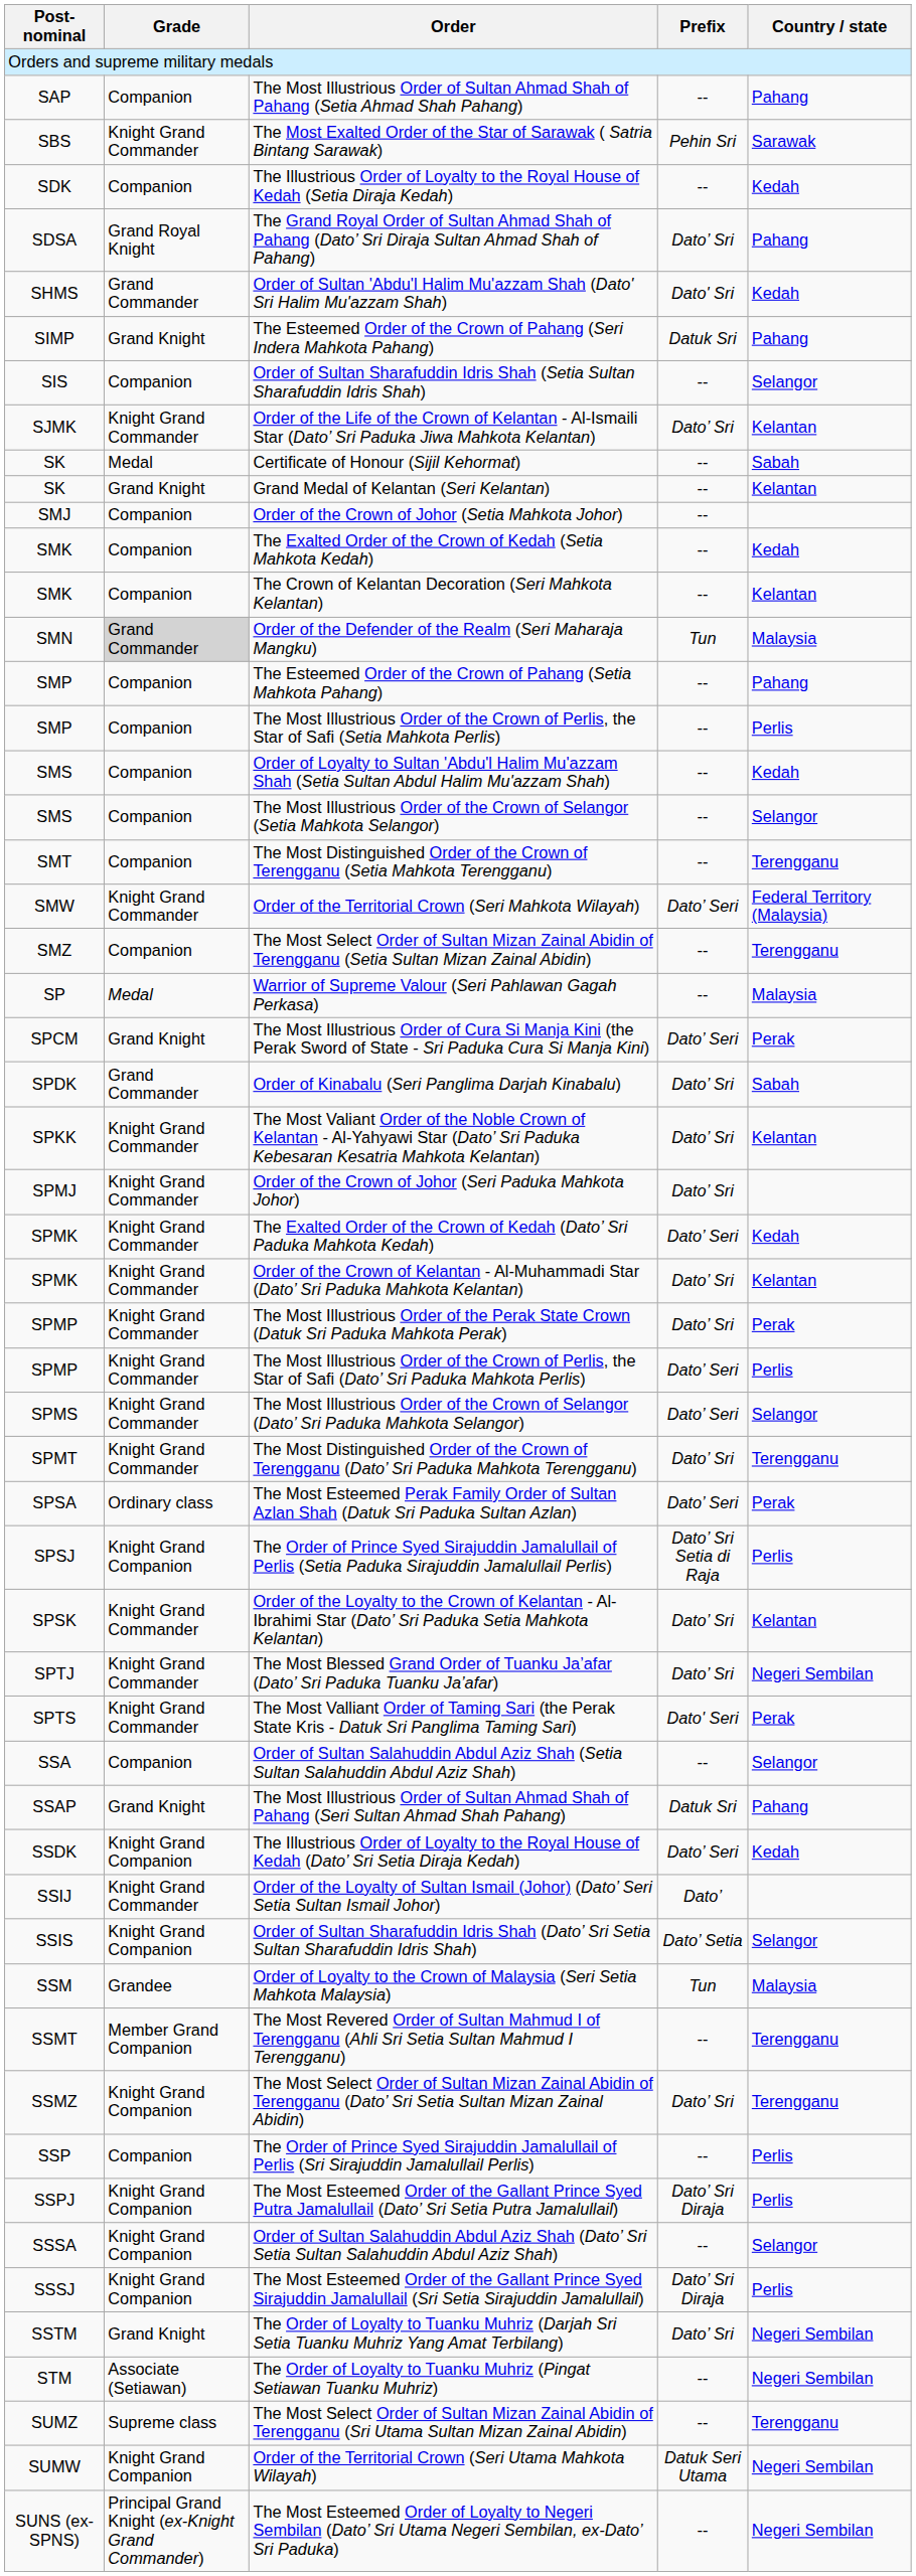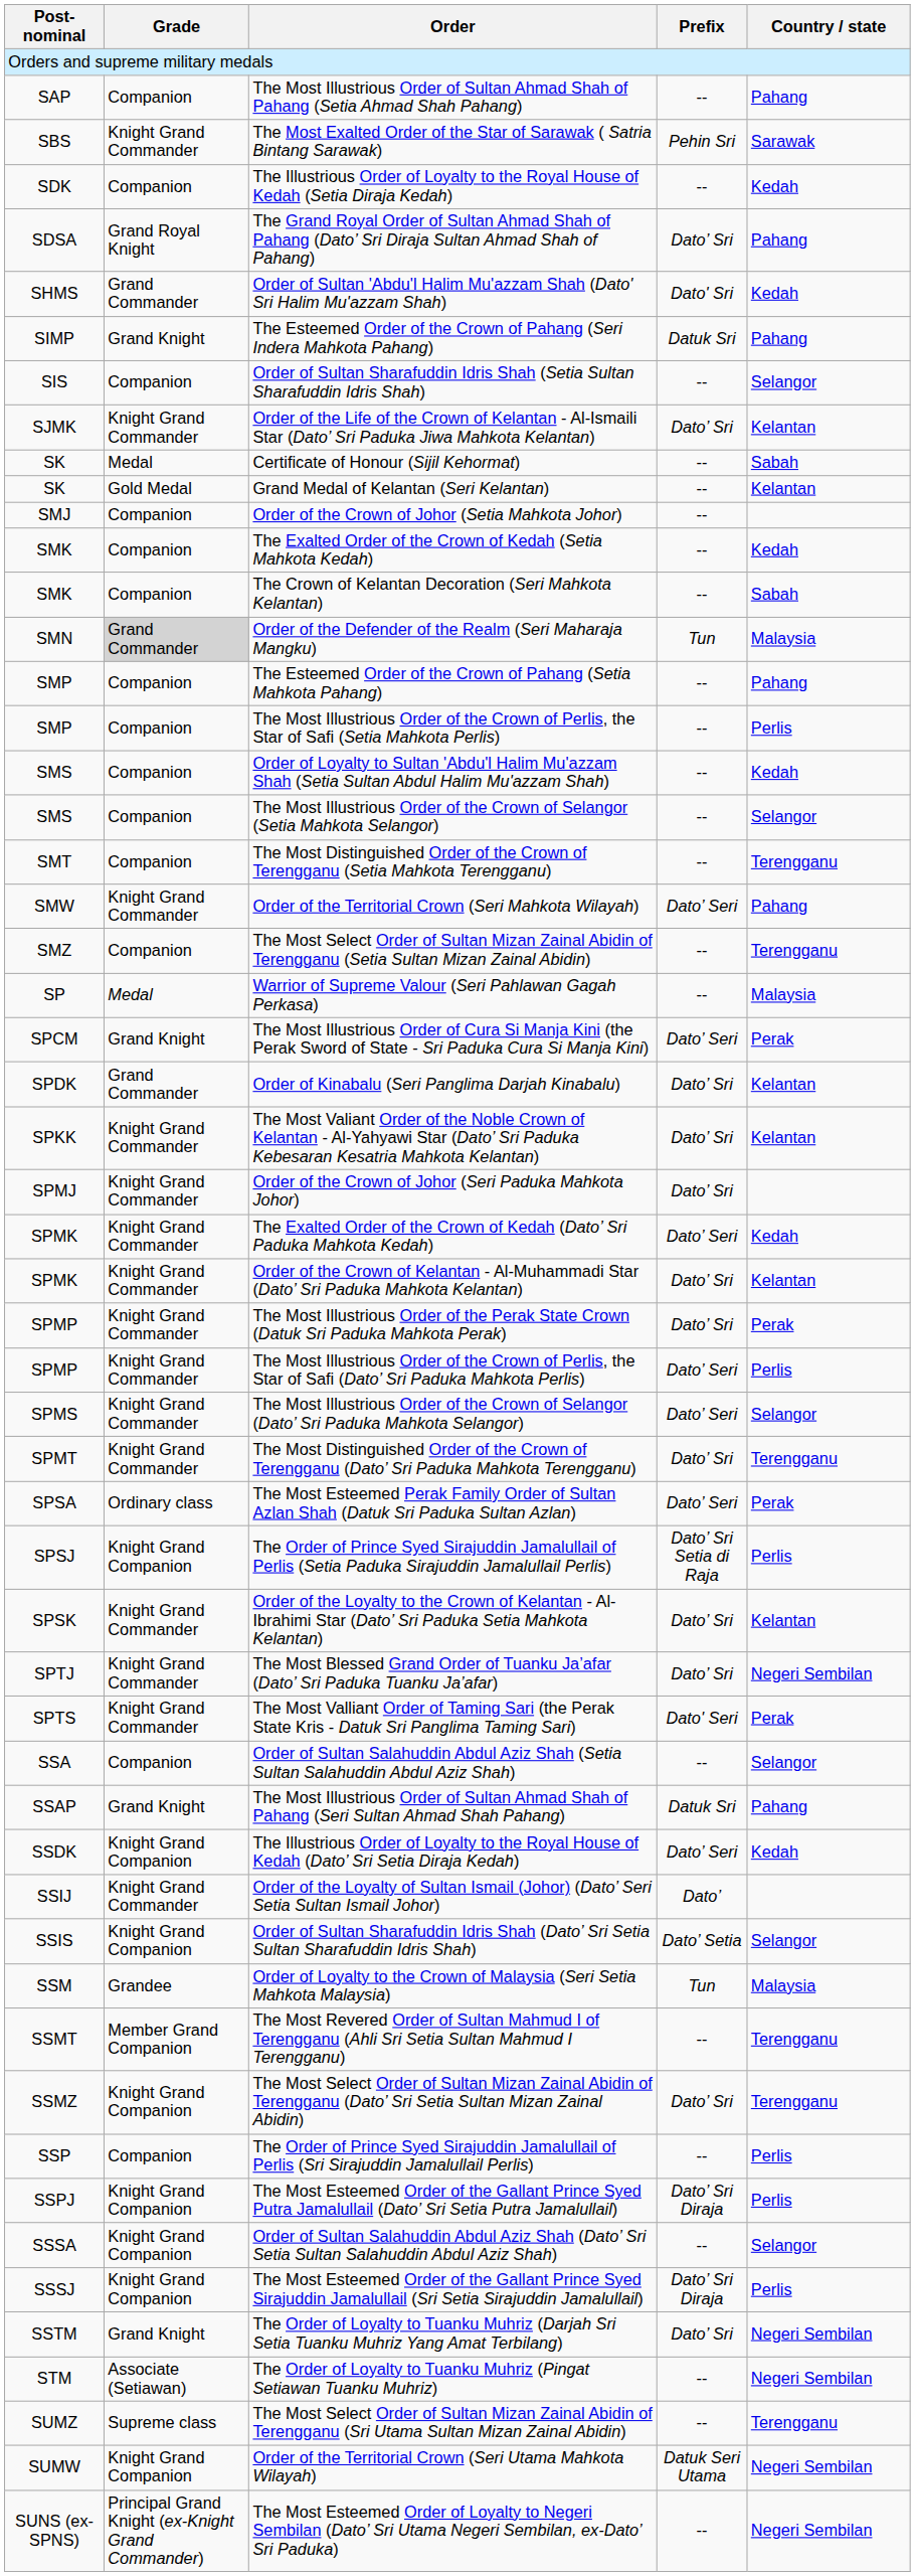 <table class="wikitable" width=100%>
 <tr>
 <th width=11%>Post-nominal</th>
 <th width=16%>Grade</th>
 <th>Order</th>
 <th width=10%>Prefix</th>
 <th width=18%>Country / state</th>
 </tr>
 <tr>
 <td colspan=5 style="background-color:#cceeff">Orders and supreme military medals</td>
 </tr>
 <tr>
 <td align=center>SAP</td>
 <td>Companion</td>
 <td>The Most Illustrious <a href='#'>Order of Sultan Ahmad Shah of Pahang</a> (<em>Setia Ahmad Shah Pahang</em>)</td>
 <td align=center>--</td>
 <td> <a href='#'>Pahang</a></td>
 </tr>
 <tr>
 <td align=center>SBS</td>
 <td>Knight Grand Commander</td>
 <td>The <a href='#'>Most Exalted Order of the Star of Sarawak</a> ( <em>Satria Bintang Sarawak</em>)</td>
 <td align=center><em>Pehin Sri</em></td>
 <td> <a href='#'>Sarawak</a></td>
 </tr>
 <tr>
 <td align=center>SDK</td>
 <td>Companion</td>
 <td>The Illustrious <a href='#'>Order of Loyalty to the Royal House of Kedah</a> (<em>Setia Diraja Kedah</em>)</td>
 <td align=center>--</td>
 <td> <a href='#'>Kedah</a></td>
 </tr>
 <tr>
 <td align=center>SDSA</td>
 <td>Grand Royal Knight</td>
 <td>The <a href='#'>Grand Royal Order of Sultan Ahmad Shah of Pahang</a> (<em>Dato’ Sri Diraja Sultan Ahmad Shah of Pahang</em>)</td>
 <td align=center><em>Dato’ Sri</em></td>
 <td> <a href='#'>Pahang</a></td>
 </tr>
 <tr>
 <td align=center>SHMS</td>
 <td>Grand Commander</td>
 <td><a href='#'>Order of Sultan 'Abdu'l Halim Mu'azzam Shah</a> (<em>Dato' Sri Halim Mu'azzam Shah</em>)</td>
 <td align=center><em>Dato' Sri</em></td>
 <td> <a href='#'>Kedah</a></td>
 </tr>
 <tr>
 <td align=center>SIMP</td>
 <td>Grand Knight</td>
 <td>The Esteemed <a href='#'>Order of the Crown of Pahang</a> (<em>Seri Indera Mahkota Pahang</em>)</td>
 <td align=center><em>Datuk Sri</em></td>
 <td> <a href='#'>Pahang</a></td>
 </tr>
 <tr>
 <td align=center>SIS</td>
 <td>Companion</td>
 <td><a href='#'>Order of Sultan Sharafuddin Idris Shah</a> (<em>Setia Sultan Sharafuddin Idris Shah</em>)</td>
 <td align=center>--</td>
 <td> <a href='#'>Selangor</a></td>
 </tr>
 <tr>
 <td align=center>SJMK</td>
 <td>Knight Grand Commander</td>
 <td><a href='#'>Order of the Life of the Crown of Kelantan</a> - Al-Ismaili Star (<em>Dato’ Sri Paduka Jiwa Mahkota Kelantan</em>)</td>
 <td align=center><em>Dato’ Sri</em></td>
 <td> <a href='#'>Kelantan</a></td>
 </tr>
 <tr>
 <td align=center>SK</td>
 <td>Medal</td>
 <td>Certificate of Honour (<em>Sijil Kehormat</em>)</td>
 <td align=center>--</td>
 <td> <a href='#'>Sabah</a></td>
 </tr>
 <tr>
 <td align=center>SK</td>
-<td>Grand Knight</td>
+<td>Gold Medal</td>
 <td>Grand Medal of Kelantan (<em>Seri Kelantan</em>)</td>
 <td align=center>--</td>
 <td> <a href='#'>Kelantan</a></td>
 </tr>
 <tr>
 <td align=center>SMJ</td>
 <td>Companion</td>
 <td><a href='#'>Order of the Crown of Johor</a> (<em>Setia Mahkota Johor</em>)</td>
 <td align=center>--</td>
 <td></td>
 </tr>
 <tr>
 <td align=center>SMK</td>
 <td>Companion</td>
 <td>The <a href='#'>Exalted Order of the Crown of Kedah</a> (<em>Setia Mahkota Kedah</em>)</td>
 <td align=center>--</td>
 <td> <a href='#'>Kedah</a></td>
 </tr>
 <tr>
 <td align=center>SMK</td>
 <td>Companion</td>
 <td>The Crown of Kelantan Decoration (<em>Seri Mahkota Kelantan</em>)</td>
 <td align=center>--</td>
-<td> <a href='#'>Kelantan</a></td>
+<td> <a href='#'>Sabah</a></td>
 </tr>
 <tr>
 <td align=center>SMN</td>
 <td style="background: lightgrey;">Grand Commander</td>
 <td><a href='#'>Order of the Defender of the Realm</a> (<em>Seri Maharaja Mangku</em>)</td>
 <td align=center><em>Tun</em></td>
 <td> <a href='#'>Malaysia</a></td>
 </tr>
 <tr>
 <td align=center>SMP</td>
 <td>Companion</td>
 <td>The Esteemed <a href='#'>Order of the Crown of Pahang</a> (<em>Setia Mahkota Pahang</em>)</td>
 <td align=center>--</td>
 <td> <a href='#'>Pahang</a></td>
 </tr>
 <tr>
 <td align=center>SMP</td>
 <td>Companion</td>
 <td>The Most Illustrious <a href='#'>Order of the Crown of Perlis</a>, the Star of Safi (<em>Setia Mahkota Perlis</em>)</td>
 <td align=center>--</td>
 <td> <a href='#'>Perlis</a></td>
 </tr>
 <tr>
 <td align=center>SMS</td>
 <td>Companion</td>
 <td><a href='#'>Order of Loyalty to Sultan 'Abdu'l Halim Mu'azzam Shah</a> (<em>Setia Sultan Abdul Halim Mu'azzam Shah</em>)</td>
 <td align=center>--</td>
 <td> <a href='#'>Kedah</a></td>
 </tr>
 <tr>
 <td align=center>SMS</td>
 <td>Companion</td>
 <td>The Most Illustrious <a href='#'>Order of the Crown of Selangor</a> (<em>Setia Mahkota Selangor</em>)</td>
 <td align=center>--</td>
 <td> <a href='#'>Selangor</a></td>
 </tr>
 <tr>
 <td align=center>SMT</td>
 <td>Companion</td>
 <td>The Most Distinguished <a href='#'>Order of the Crown of Terengganu</a> (<em>Setia Mahkota Terengganu</em>)</td>
 <td align=center>--</td>
 <td> <a href='#'>Terengganu</a></td>
 </tr>
 <tr>
 <td align=center>SMW</td>
 <td>Knight Grand Commander</td>
 <td><a href='#'>Order of the Territorial Crown</a> (<em>Seri Mahkota Wilayah</em>)</td>
 <td align=center><em>Dato’ Seri</em></td>
-<td> <a href='#'>Federal Territory (Malaysia)</a></td>
+<td> <a href='#'>Pahang</a></td>
 </tr>
 <tr>
 <td align=center>SMZ</td>
 <td>Companion</td>
 <td>The Most Select <a href='#'>Order of Sultan Mizan Zainal Abidin of Terengganu</a> (<em>Setia Sultan Mizan Zainal Abidin</em>)</td>
 <td align=center>--</td>
 <td> <a href='#'>Terengganu</a></td>
 </tr>
 <tr>
 <td align=center>SP</td>
 <td><em>Medal</em></td>
 <td><a href='#'>Warrior of Supreme Valour</a> (<em>Seri Pahlawan Gagah Perkasa</em>)</td>
 <td align=center>--</td>
 <td> <a href='#'>Malaysia</a></td>
 </tr>
 <tr>
 <td align=center>SPCM</td>
 <td>Grand Knight</td>
 <td>The Most Illustrious <a href='#'>Order of Cura Si Manja Kini</a> (the Perak Sword of State - <em>Sri Paduka Cura Si Manja Kini</em>)</td>
 <td align=center><em>Dato’ Seri</em></td>
 <td> <a href='#'>Perak</a></td>
 </tr>
 <tr>
 <td align=center>SPDK</td>
 <td>Grand Commander</td>
 <td><a href='#'>Order of Kinabalu</a> (<em>Seri Panglima Darjah Kinabalu</em>)</td>
 <td align=center><em>Dato’ Sri</em></td>
-<td> <a href='#'>Sabah</a></td>
+<td> <a href='#'>Kelantan</a></td>
 </tr>
 <tr>
 <td align=center>SPKK</td>
 <td>Knight Grand Commander</td>
 <td>The Most Valiant <a href='#'>Order of the Noble Crown of Kelantan</a> - Al-Yahyawi Star (<em>Dato’ Sri Paduka Kebesaran Kesatria Mahkota Kelantan</em>)</td>
 <td align=center><em>Dato’ Sri</em></td>
 <td> <a href='#'>Kelantan</a></td>
 </tr>
 <tr>
 <td align=center>SPMJ</td>
 <td>Knight Grand Commander</td>
 <td><a href='#'>Order of the Crown of Johor</a> (<em>Seri Paduka Mahkota Johor</em>)</td>
 <td align=center><em>Dato’ Sri</em></td>
 <td></td>
 </tr>
 <tr>
 <td align=center>SPMK</td>
 <td>Knight Grand Commander</td>
 <td>The <a href='#'>Exalted Order of the Crown of Kedah</a> (<em>Dato’ Sri Paduka Mahkota Kedah</em>)</td>
 <td align=center><em>Dato’ Seri</em></td>
 <td> <a href='#'>Kedah</a></td>
 </tr>
 <tr>
 <td align=center>SPMK</td>
 <td>Knight Grand Commander</td>
 <td><a href='#'>Order of the Crown of Kelantan</a> - Al-Muhammadi Star (<em>Dato’ Sri Paduka Mahkota Kelantan</em>)</td>
 <td align=center><em>Dato’ Sri</em></td>
 <td> <a href='#'>Kelantan</a></td>
 </tr>
 <tr>
 <td align=center>SPMP</td>
 <td>Knight Grand Commander</td>
 <td>The Most Illustrious <a href='#'>Order of the Perak State Crown</a> (<em>Datuk Sri Paduka Mahkota Perak</em>)</td>
 <td align=center><em>Dato’ Sri</em></td>
 <td> <a href='#'>Perak</a></td>
 </tr>
 <tr>
 <td align=center>SPMP</td>
 <td>Knight Grand Commander</td>
 <td>The Most Illustrious <a href='#'>Order of the Crown of Perlis</a>, the Star of Safi (<em>Dato’ Sri Paduka Mahkota Perlis</em>)</td>
 <td align=center><em>Dato’ Seri</em></td>
 <td> <a href='#'>Perlis</a></td>
 </tr>
 <tr>
 <td align=center>SPMS</td>
 <td>Knight Grand Commander</td>
 <td>The Most Illustrious <a href='#'>Order of the Crown of Selangor</a> (<em>Dato’ Sri Paduka Mahkota Selangor</em>)</td>
 <td align=center><em>Dato’ Seri</em></td>
 <td> <a href='#'>Selangor</a></td>
 </tr>
 <tr>
 <td align=center>SPMT</td>
 <td>Knight Grand Commander</td>
 <td>The Most Distinguished <a href='#'>Order of the Crown of Terengganu</a> (<em>Dato’ Sri Paduka Mahkota Terengganu</em>)</td>
 <td align=center><em>Dato’ Sri</em></td>
 <td> <a href='#'>Terengganu</a></td>
 </tr>
 <tr>
 <td align=center>SPSA</td>
 <td>Ordinary class</td>
 <td>The Most Esteemed <a href='#'>Perak Family Order of Sultan Azlan Shah</a> (<em>Datuk Sri Paduka Sultan Azlan</em>)</td>
 <td align=center><em>Dato’ Seri</em></td>
 <td> <a href='#'>Perak</a></td>
 </tr>
 <tr>
 <td align=center>SPSJ</td>
 <td>Knight Grand Companion</td>
 <td>The <a href='#'>Order of Prince Syed Sirajuddin Jamalullail of Perlis</a> (<em>Setia Paduka Sirajuddin Jamalullail Perlis</em>)</td>
 <td align=center><em>Dato’ Sri Setia di Raja</em></td>
 <td> <a href='#'>Perlis</a></td>
 </tr>
 <tr>
 <td align=center>SPSK</td>
 <td>Knight Grand Commander</td>
 <td><a href='#'>Order of the Loyalty to the Crown of Kelantan</a> - Al-Ibrahimi Star (<em>Dato’ Sri Paduka Setia Mahkota Kelantan</em>)</td>
 <td align=center><em>Dato’ Sri</em></td>
 <td> <a href='#'>Kelantan</a></td>
 </tr>
 <tr>
 <td align=center>SPTJ</td>
 <td>Knight Grand Commander</td>
 <td>The Most Blessed <a href='#'>Grand Order of Tuanku Ja’afar</a> (<em>Dato’ Sri Paduka Tuanku Ja’afar</em>)</td>
 <td align=center><em>Dato’ Sri</em></td>
 <td> <a href='#'>Negeri Sembilan</a></td>
 </tr>
 <tr>
 <td align=center>SPTS</td>
 <td>Knight Grand Commander</td>
 <td>The Most Valliant <a href='#'>Order of Taming Sari</a> (the Perak State Kris - <em>Datuk Sri Panglima Taming Sari</em>)</td>
 <td align=center><em>Dato' Seri</em></td>
 <td> <a href='#'>Perak</a></td>
 </tr>
 <tr>
 <td align=center>SSA</td>
 <td>Companion</td>
 <td><a href='#'>Order of Sultan Salahuddin Abdul Aziz Shah</a> (<em>Setia Sultan Salahuddin Abdul Aziz Shah</em>)</td>
 <td align=center>--</td>
 <td> <a href='#'>Selangor</a></td>
 </tr>
 <tr>
 <td align=center>SSAP</td>
 <td>Grand Knight</td>
 <td>The Most Illustrious <a href='#'>Order of Sultan Ahmad Shah of Pahang</a> (<em>Seri Sultan Ahmad Shah Pahang</em>)</td>
 <td align=center><em>Datuk Sri</em></td>
 <td> <a href='#'>Pahang</a></td>
 </tr>
 <tr>
 <td align=center>SSDK</td>
 <td>Knight Grand Companion</td>
 <td>The Illustrious <a href='#'>Order of Loyalty to the Royal House of Kedah</a> (<em>Dato’ Sri Setia Diraja Kedah</em>)</td>
 <td align=center><em>Dato’ Seri</em></td>
 <td> <a href='#'>Kedah</a></td>
 </tr>
 <tr>
 <td align=center>SSIJ</td>
 <td>Knight Grand Commander</td>
 <td><a href='#'>Order of the Loyalty of Sultan Ismail (Johor)</a> (<em>Dato’ Seri Setia Sultan Ismail Johor</em>)</td>
 <td align=center><em>Dato’</em></td>
 <td></td>
 </tr>
 <tr>
 <td align=center>SSIS</td>
 <td>Knight Grand Companion</td>
 <td><a href='#'>Order of Sultan Sharafuddin Idris Shah</a> (<em>Dato’ Sri Setia Sultan Sharafuddin Idris Shah</em>)</td>
 <td align=center><em>Dato’ Setia</em></td>
 <td> <a href='#'>Selangor</a></td>
 </tr>
 <tr>
 <td align=center>SSM</td>
 <td>Grandee</td>
 <td><a href='#'>Order of Loyalty to the Crown of Malaysia</a> (<em>Seri Setia Mahkota Malaysia</em>)</td>
 <td align=center><em>Tun</em></td>
 <td> <a href='#'>Malaysia</a></td>
 </tr>
 <tr>
 <td align=center>SSMT</td>
 <td>Member Grand Companion</td>
 <td>The Most Revered <a href='#'>Order of Sultan Mahmud I of Terengganu</a> (<em>Ahli Sri Setia Sultan Mahmud I Terengganu</em>)</td>
 <td align=center>--</td>
 <td> <a href='#'>Terengganu</a></td>
 </tr>
 <tr>
 <td align=center>SSMZ</td>
 <td>Knight Grand Companion</td>
 <td>The Most Select <a href='#'>Order of Sultan Mizan Zainal Abidin of Terengganu</a> (<em>Dato’ Sri Setia Sultan Mizan Zainal Abidin</em>)</td>
 <td align=center><em>Dato’ Sri</em></td>
 <td> <a href='#'>Terengganu</a></td>
 </tr>
 <tr>
 <td align=center>SSP</td>
 <td>Companion</td>
 <td>The <a href='#'>Order of Prince Syed Sirajuddin Jamalullail of Perlis</a> (<em>Sri Sirajuddin Jamalullail Perlis</em>)</td>
 <td align=center>--</td>
 <td> <a href='#'>Perlis</a></td>
 </tr>
 <tr>
 <td align=center>SSPJ</td>
 <td>Knight Grand Companion</td>
 <td>The Most Esteemed <a href='#'>Order of the Gallant Prince Syed Putra Jamalullail</a> (<em>Dato’ Sri Setia Putra Jamalullail</em>)</td>
 <td align=center><em>Dato’ Sri Diraja</em></td>
 <td> <a href='#'>Perlis</a></td>
 </tr>
 <tr>
 <td align=center>SSSA</td>
 <td>Knight Grand Companion</td>
 <td><a href='#'>Order of Sultan Salahuddin Abdul Aziz Shah</a> (<em>Dato’ Sri Setia Sultan Salahuddin Abdul Aziz Shah</em>)</td>
 <td align=center>--</td>
 <td> <a href='#'>Selangor</a></td>
 </tr>
 <tr>
 <td align=center>SSSJ</td>
 <td>Knight Grand Companion</td>
 <td>The Most Esteemed <a href='#'>Order of the Gallant Prince Syed Sirajuddin Jamalullail</a> (<em>Sri Setia Sirajuddin Jamalullail</em>)</td>
 <td align=center><em>Dato’ Sri Diraja</em></td>
 <td> <a href='#'>Perlis</a></td>
 </tr>
 <tr>
 <td align=center>SSTM</td>
 <td>Grand Knight</td>
 <td>The <a href='#'>Order of Loyalty to Tuanku Muhriz</a> (<em>Darjah Sri Setia Tuanku Muhriz Yang Amat Terbilang</em>)</td>
 <td align=center><em>Dato’ Sri</em></td>
 <td> <a href='#'>Negeri Sembilan</a></td>
 </tr>
 <tr>
 <td align=center>STM</td>
 <td>Associate (Setiawan)</td>
 <td>The <a href='#'>Order of Loyalty to Tuanku Muhriz</a> (<em>Pingat Setiawan Tuanku Muhriz</em>)</td>
 <td align=center>--</td>
 <td> <a href='#'>Negeri Sembilan</a></td>
 </tr>
 <tr>
 <td align=center>SUMZ</td>
 <td>Supreme class</td>
 <td>The Most Select <a href='#'>Order of Sultan Mizan Zainal Abidin of Terengganu</a> (<em>Sri Utama Sultan Mizan Zainal Abidin</em>)</td>
 <td align=center>--</td>
 <td> <a href='#'>Terengganu</a></td>
 </tr>
 <tr>
 <td align=center>SUMW</td>
 <td>Knight Grand Companion</td>
 <td><a href='#'>Order of the Territorial Crown</a> (<em>Seri Utama Mahkota Wilayah</em>)</td>
 <td align=center><em>Datuk Seri Utama</em></td>
 <td> <a href='#'>Negeri Sembilan</a></td>
 </tr>
 <tr>
 <td align=center>SUNS (ex-SPNS)</td>
 <td>Principal Grand Knight (<em>ex-Knight Grand Commander</em>)</td>
 <td>The Most Esteemed <a href='#'>Order of Loyalty to Negeri Sembilan</a> (<em>Dato’ Sri Utama Negeri Sembilan, ex-Dato’ Sri Paduka</em>)</td>
 <td align=center>--</td>
 <td> <a href='#'>Negeri Sembilan</a></td>
 </tr>
 </table>
